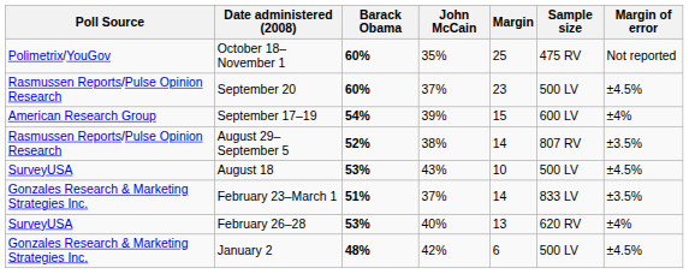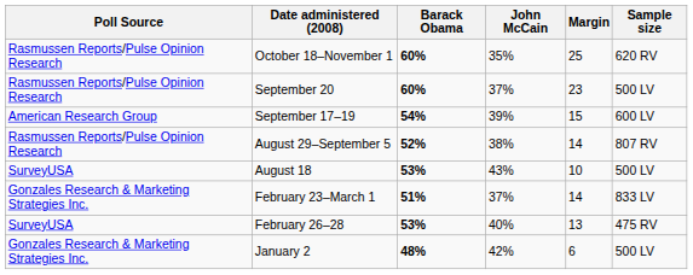 <table class="wikitable collapsible">
 <tr>
 <th>Poll Source</th>
 <th>Date administered (2008)</th>
 <th>Barack Obama</th>
 <th>John McCain</th>
 <th>Margin</th>
 <th>Sample size</th>
-<th>Margin of error</th>
 </tr>
 <tr>
-<td><a href='#'>Polimetrix</a>/<a href='#'>YouGov</a></td>
+<td><a href='#'>Rasmussen Reports</a>/<a href='#'>Pulse Opinion Research</a></td>
 <td>October 18–November 1</td>
 <td><strong>60%</strong></td>
 <td>35%</td>
 <td>25</td>
-<td>475 RV</td>
-<td>Not reported</td>
+<td>620 RV</td>
 </tr>
 <tr>
 <td><a href='#'>Rasmussen Reports</a>/<a href='#'>Pulse Opinion Research</a></td>
 <td>September 20</td>
 <td><strong>60%</strong></td>
 <td>37%</td>
 <td>23</td>
 <td>500 LV</td>
-<td>±4.5%</td>
 </tr>
 <tr>
 <td><a href='#'>American Research Group</a></td>
 <td>September 17–19</td>
 <td><strong>54%</strong></td>
 <td>39%</td>
 <td>15</td>
 <td>600 LV</td>
-<td>±4%</td>
 </tr>
 <tr>
 <td><a href='#'>Rasmussen Reports</a>/<a href='#'>Pulse Opinion Research</a></td>
 <td>August 29–September 5</td>
 <td><strong>52%</strong></td>
 <td>38%</td>
 <td>14</td>
 <td>807 RV</td>
-<td>±3.5%</td>
 </tr>
 <tr>
 <td><a href='#'>SurveyUSA</a></td>
 <td>August 18</td>
 <td><strong>53%</strong></td>
 <td>43%</td>
 <td>10</td>
 <td>500 LV</td>
-<td>±4.5%</td>
 </tr>
 <tr>
 <td><a href='#'>Gonzales Research & Marketing Strategies Inc.</a></td>
 <td>February 23–March 1</td>
 <td><strong>51%</strong></td>
 <td>37%</td>
 <td>14</td>
 <td>833 LV</td>
-<td>±3.5%</td>
 </tr>
 <tr>
 <td><a href='#'>SurveyUSA</a></td>
 <td>February 26–28</td>
 <td><strong>53%</strong></td>
 <td>40%</td>
 <td>13</td>
-<td>620 RV</td>
-<td>±4%</td>
+<td>475 RV</td>
 </tr>
 <tr>
 <td><a href='#'>Gonzales Research & Marketing Strategies Inc.</a></td>
 <td>January 2</td>
 <td><strong>48%</strong></td>
 <td>42%</td>
 <td>6</td>
 <td>500 LV</td>
-<td>±4.5%</td>
 </tr>
 </table>
